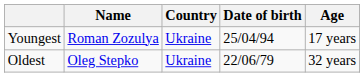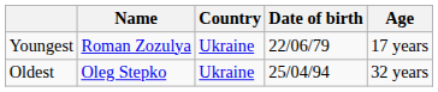 <table class="wikitable">
 <tr>
 <th></th>
 <th>Name</th>
 <th>Country</th>
 <th>Date of birth</th>
 <th>Age</th>
 </tr>
 <tr>
 <td>Youngest</td>
 <td><a href='#'>Roman Zozulya</a></td>
 <td> <a href='#'>Ukraine</a></td>
-<td>25/04/94</td>
+<td>22/06/79</td>
 <td>17 years</td>
 </tr>
 <tr>
 <td>Oldest</td>
 <td><a href='#'>Oleg Stepko</a></td>
 <td> <a href='#'>Ukraine</a></td>
-<td>22/06/79</td>
+<td>25/04/94</td>
 <td>32 years</td>
 </tr>
 </table>
